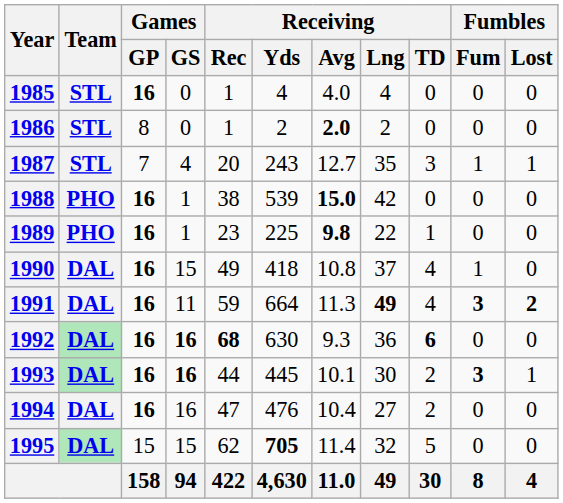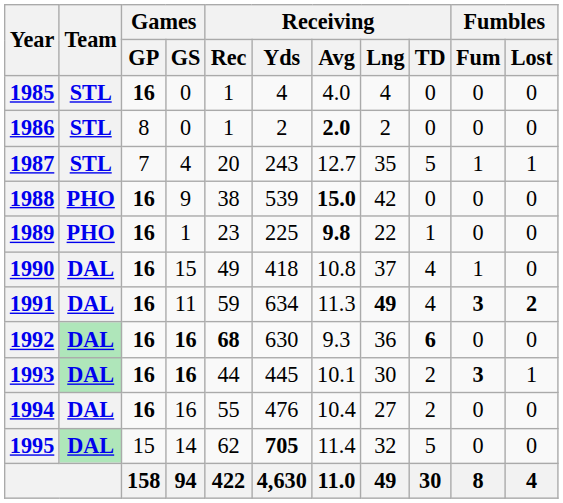 <table class="wikitable" style="text-align:center;">
 <tr>
 <th rowspan="2">Year</th>
 <th rowspan="2">Team</th>
 <th colspan="2">Games</th>
 <th colspan="5">Receiving</th>
 <th colspan="2">Fumbles</th>
 </tr>
 <tr>
 <th>GP</th>
 <th>GS</th>
 <th>Rec</th>
 <th>Yds</th>
 <th>Avg</th>
 <th>Lng</th>
 <th>TD</th>
 <th>Fum</th>
 <th>Lost</th>
 </tr>
 <tr>
 <th><a href='#'>1985</a></th>
 <th><a href='#'>STL</a></th>
 <td><strong>16</strong></td>
 <td>0</td>
 <td>1</td>
 <td>4</td>
 <td>4.0</td>
 <td>4</td>
 <td>0</td>
 <td>0</td>
 <td>0</td>
 </tr>
 <tr>
 <th><a href='#'>1986</a></th>
 <th><a href='#'>STL</a></th>
 <td>8</td>
 <td>0</td>
 <td>1</td>
 <td>2</td>
 <td><strong>2.0</strong></td>
 <td>2</td>
 <td>0</td>
 <td>0</td>
 <td>0</td>
 </tr>
 <tr>
 <th><a href='#'>1987</a></th>
 <th><a href='#'>STL</a></th>
 <td>7</td>
 <td>4</td>
 <td>20</td>
 <td>243</td>
 <td>12.7</td>
 <td>35</td>
-<td>3</td>
+<td>5</td>
 <td>1</td>
 <td>1</td>
 </tr>
 <tr>
 <th><a href='#'>1988</a></th>
 <th><a href='#'>PHO</a></th>
 <td><strong>16</strong></td>
-<td>1</td>
+<td>9</td>
 <td>38</td>
 <td>539</td>
 <td><strong>15.0</strong></td>
 <td>42</td>
 <td>0</td>
 <td>0</td>
 <td>0</td>
 </tr>
 <tr>
 <th><a href='#'>1989</a></th>
 <th><a href='#'>PHO</a></th>
 <td><strong>16</strong></td>
 <td>1</td>
 <td>23</td>
 <td>225</td>
 <td><strong>9.8</strong></td>
 <td>22</td>
 <td>1</td>
 <td>0</td>
 <td>0</td>
 </tr>
 <tr>
 <th><a href='#'>1990</a></th>
 <th><a href='#'>DAL</a></th>
 <td><strong>16</strong></td>
 <td>15</td>
 <td>49</td>
 <td>418</td>
 <td>10.8</td>
 <td>37</td>
 <td>4</td>
 <td>1</td>
 <td>0</td>
 </tr>
 <tr>
 <th><a href='#'>1991</a></th>
 <th><a href='#'>DAL</a></th>
 <td><strong>16</strong></td>
 <td>11</td>
 <td>59</td>
-<td>664</td>
+<td>634</td>
 <td>11.3</td>
 <td><strong>49</strong></td>
 <td>4</td>
 <td><strong>3</strong></td>
 <td><strong>2</strong></td>
 </tr>
 <tr>
 <th><a href='#'>1992</a></th>
 <th style="background:#afe6ba;"><a href='#'>DAL</a></th>
 <td><strong>16</strong></td>
 <td><strong>16</strong></td>
 <td><strong>68</strong></td>
 <td>630</td>
 <td>9.3</td>
 <td>36</td>
 <td><strong>6</strong></td>
 <td>0</td>
 <td>0</td>
 </tr>
 <tr>
 <th><a href='#'>1993</a></th>
 <th style="background:#afe6ba;"><a href='#'>DAL</a></th>
 <td><strong>16</strong></td>
 <td><strong>16</strong></td>
 <td>44</td>
 <td>445</td>
 <td>10.1</td>
 <td>30</td>
 <td>2</td>
 <td><strong>3</strong></td>
 <td>1</td>
 </tr>
 <tr>
 <th><a href='#'>1994</a></th>
 <th><a href='#'>DAL</a></th>
 <td><strong>16</strong></td>
 <td>16</td>
-<td>47</td>
+<td>55</td>
 <td>476</td>
 <td>10.4</td>
 <td>27</td>
 <td>2</td>
 <td>0</td>
 <td>0</td>
 </tr>
 <tr>
 <th><a href='#'>1995</a></th>
 <th style="background:#afe6ba;"><a href='#'>DAL</a></th>
 <td>15</td>
-<td>15</td>
+<td>14</td>
 <td>62</td>
 <td><strong>705</strong></td>
 <td>11.4</td>
 <td>32</td>
 <td>5</td>
 <td>0</td>
 <td>0</td>
 </tr>
 <tr>
 <th colspan="2"></th>
 <th>158</th>
 <th>94</th>
 <th>422</th>
 <th>4,630</th>
 <th>11.0</th>
 <th>49</th>
 <th>30</th>
 <th>8</th>
 <th>4</th>
 </tr>
 </table>
